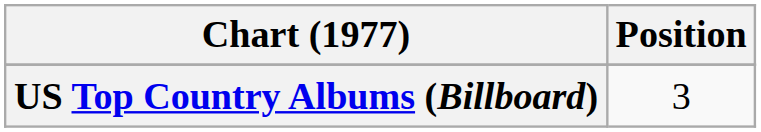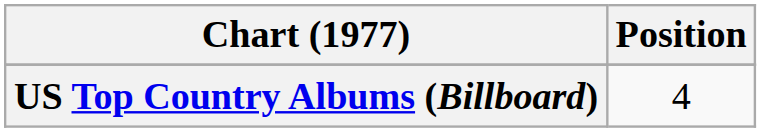 <table class="wikitable plainrowheaders" style="text-align:center">
 <tr>
 <th scope="col">Chart (1977)</th>
 <th scope="col">Position</th>
 </tr>
 <tr>
 </tr>
 <tr>
 <th scope="row">US <a href='#'>Top Country Albums</a> (<em>Billboard</em>)</th>
-<td>3</td>
+<td>4</td>
 </tr>
 </table>
